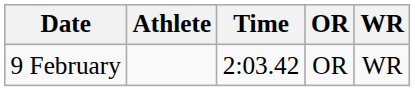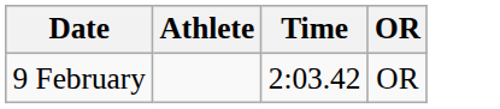 <table class="wikitable" style="text-align:center">
 <tr>
 <th>Date</th>
 <th>Athlete</th>
 <th>Time</th>
 <th>OR</th>
-<th>WR</th>
 </tr>
 <tr>
 <td>9 February</td>
 <td></td>
 <td>2:03.42</td>
 <td>OR</td>
-<td>WR</td>
 </tr>
 </table>
